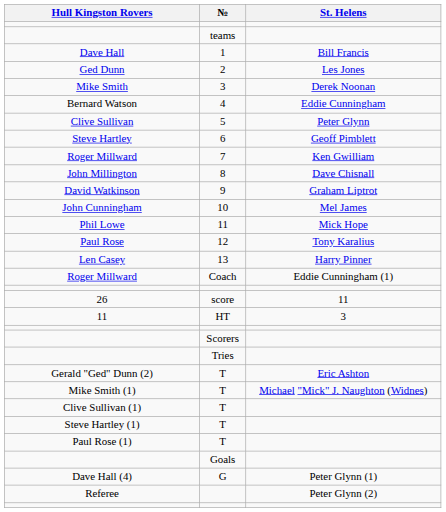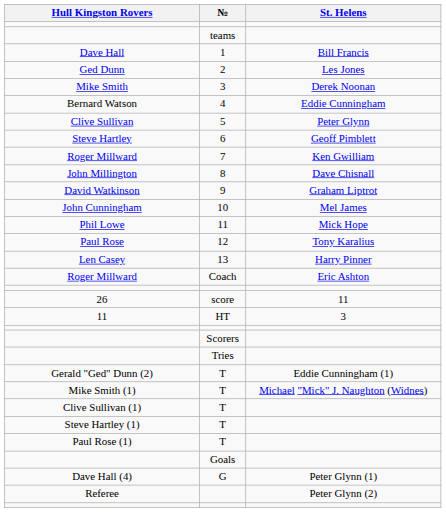 <table class="wikitable" style="text-align:center;">
 <tr>
 <th width=280 abbr=winner><a href='#'>Hull Kingston Rovers</a></th>
 <th width=60 abbr="Number">№</th>
 <th width=280 abbr=runner-up><a href='#'>St. Helens</a></th>
 </tr>
 <tr>
 <td></td>
 <td></td>
 <td></td>
 </tr>
 <tr>
 <td></td>
 <td>teams</td>
 <td></td>
 </tr>
 <tr>
 <td><a href='#'>Dave Hall</a></td>
 <td>1</td>
 <td><a href='#'>Bill Francis</a></td>
 </tr>
 <tr>
 <td><a href='#'>Ged Dunn</a></td>
 <td>2</td>
 <td><a href='#'>Les Jones</a></td>
 </tr>
 <tr>
 <td><a href='#'>Mike Smith</a></td>
 <td>3</td>
 <td><a href='#'>Derek Noonan</a></td>
 </tr>
 <tr>
 <td>Bernard Watson</td>
 <td>4</td>
 <td><a href='#'>Eddie Cunningham</a></td>
 </tr>
 <tr>
 <td><a href='#'>Clive Sullivan</a></td>
 <td>5</td>
 <td><a href='#'>Peter Glynn</a></td>
 </tr>
 <tr>
 <td><a href='#'>Steve Hartley</a></td>
 <td>6</td>
 <td><a href='#'>Geoff Pimblett</a></td>
 </tr>
 <tr>
 <td><a href='#'>Roger Millward</a></td>
 <td>7</td>
 <td><a href='#'>Ken Gwilliam</a></td>
 </tr>
 <tr>
 <td><a href='#'>John Millington</a></td>
 <td>8</td>
 <td><a href='#'>Dave Chisnall</a></td>
 </tr>
 <tr>
 <td><a href='#'>David Watkinson</a></td>
 <td>9</td>
 <td><a href='#'>Graham Liptrot</a></td>
 </tr>
 <tr>
 <td><a href='#'>John Cunningham</a></td>
 <td>10</td>
 <td><a href='#'>Mel James</a></td>
 </tr>
 <tr>
 <td><a href='#'>Phil Lowe</a></td>
 <td>11</td>
 <td><a href='#'>Mick Hope</a></td>
 </tr>
 <tr>
 <td><a href='#'>Paul Rose</a></td>
 <td>12</td>
 <td><a href='#'>Tony Karalius</a></td>
 </tr>
 <tr>
 <td><a href='#'>Len Casey</a></td>
 <td>13</td>
 <td><a href='#'>Harry Pinner</a></td>
 </tr>
 <tr>
 <td><a href='#'>Roger Millward</a></td>
 <td>Coach</td>
-<td>Eddie Cunningham (1)</td>
+<td><a href='#'>Eric Ashton</a></td>
 </tr>
 <tr>
 <td></td>
 <td></td>
 <td></td>
 </tr>
 <tr>
 <td>26</td>
 <td>score</td>
 <td>11</td>
 </tr>
 <tr>
 <td>11</td>
 <td>HT</td>
 <td>3</td>
 </tr>
 <tr>
 <td></td>
 <td></td>
 <td></td>
 </tr>
 <tr>
 <td></td>
 <td>Scorers</td>
 <td></td>
 </tr>
 <tr>
 <td></td>
 <td>Tries</td>
 <td></td>
 </tr>
 <tr>
 <td>Gerald "Ged" Dunn (2)</td>
 <td>T</td>
-<td><a href='#'>Eric Ashton</a></td>
+<td>Eddie Cunningham (1)</td>
 </tr>
 <tr>
 <td>Mike Smith (1)</td>
 <td>T</td>
 <td><a href='#'>Michael</a> <a href='#'>"Mick" J. Naughton</a> (<a href='#'>Widnes</a>)</td>
 </tr>
 <tr>
 <td>Clive Sullivan (1)</td>
 <td>T</td>
 <td></td>
 </tr>
 <tr>
 <td>Steve Hartley (1)</td>
 <td>T</td>
 <td></td>
 </tr>
 <tr>
 <td>Paul Rose (1)</td>
 <td>T</td>
 <td></td>
 </tr>
 <tr>
 <td></td>
 <td>Goals</td>
 <td></td>
 </tr>
 <tr>
 <td>Dave Hall (4)</td>
 <td>G</td>
 <td>Peter Glynn (1)</td>
 </tr>
 <tr>
 <td>Referee</td>
 <td></td>
 <td>Peter Glynn (2)</td>
 </tr>
 <tr>
 <td></td>
 <td></td>
 <td></td>
 </tr>
 </table>
